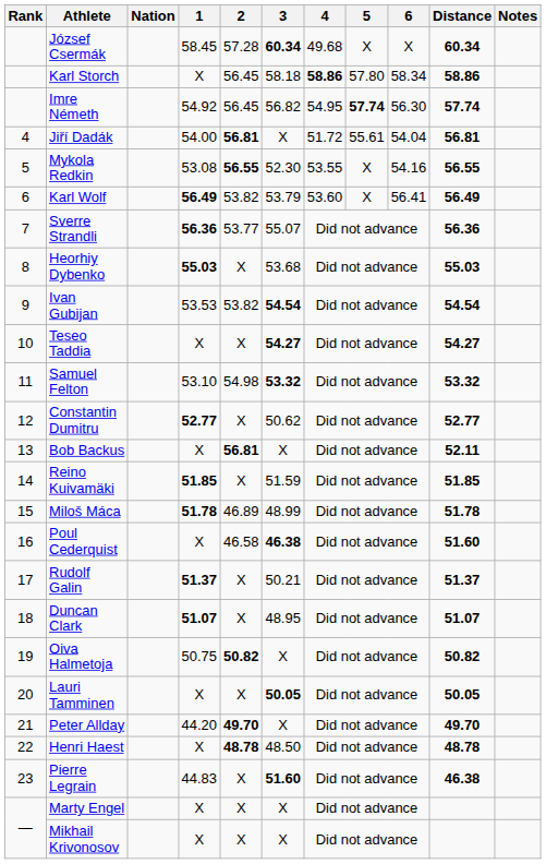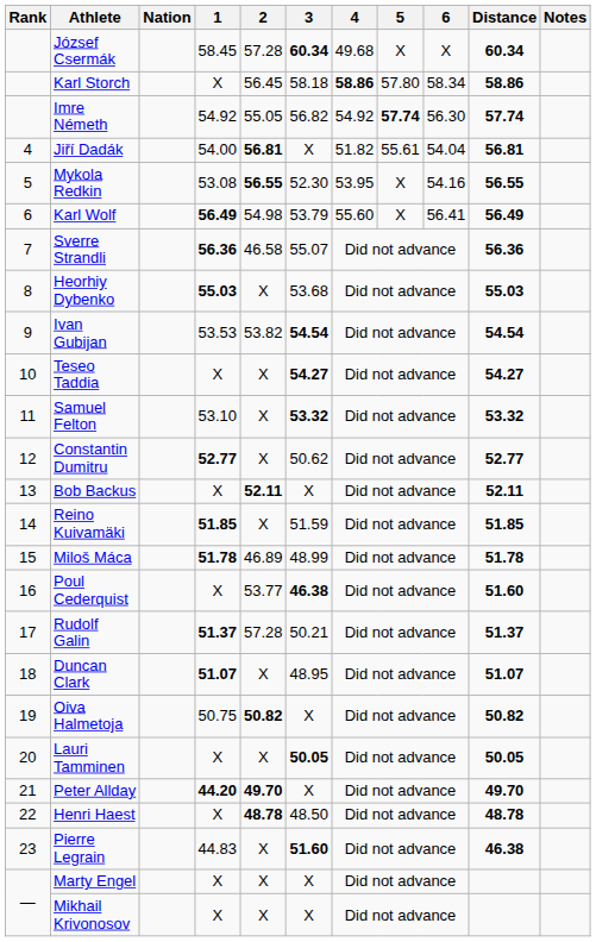 <table class="wikitable sortable" style="text-align:center">
 <tr>
 <th>Rank</th>
 <th>Athlete</th>
 <th>Nation</th>
 <th>1</th>
 <th>2</th>
 <th>3</th>
 <th>4</th>
 <th>5</th>
 <th>6</th>
 <th>Distance</th>
 <th>Notes</th>
 </tr>
 <tr>
 <td></td>
 <td align="left"><a href='#'>József Csermák</a></td>
 <td align="left"></td>
 <td>58.45 </td>
 <td>57.28</td>
 <td><strong>60.34</strong> </td>
 <td>49.68</td>
 <td data-sort-value=1.00>X</td>
 <td data-sort-value=1.00>X</td>
 <td><strong>60.34</strong></td>
 <td></td>
 </tr>
 <tr>
 <td></td>
 <td align="left"><a href='#'>Karl Storch</a></td>
 <td align="left"></td>
 <td data-sort-value=1.00>X</td>
 <td>56.45</td>
 <td>58.18</td>
 <td><strong>58.86</strong></td>
 <td>57.80</td>
 <td>58.34</td>
 <td><strong>58.86</strong></td>
 <td></td>
 </tr>
 <tr>
 <td></td>
 <td align="left"><a href='#'>Imre Németh</a></td>
 <td align=left></td>
 <td>54.92</td>
-<td>56.45</td>
+<td>55.05</td>
 <td>56.82</td>
-<td>54.95</td>
+<td>54.92</td>
 <td><strong>57.74</strong></td>
 <td>56.30</td>
 <td><strong>57.74</strong></td>
 <td></td>
 </tr>
 <tr>
 <td>4</td>
 <td align="left"><a href='#'>Jiří Dadák</a></td>
 <td align=left></td>
 <td>54.00</td>
 <td><strong>56.81</strong></td>
 <td data-sort-value=1.00>X</td>
-<td>51.72</td>
+<td>51.82</td>
 <td>55.61</td>
 <td>54.04</td>
 <td><strong>56.81</strong></td>
 <td></td>
 </tr>
 <tr>
 <td>5</td>
 <td align="left"><a href='#'>Mykola Redkin</a></td>
 <td align=left></td>
 <td>53.08</td>
 <td><strong>56.55</strong></td>
 <td>52.30</td>
-<td>53.55</td>
+<td>53.95</td>
 <td data-sort-value=1.00>X</td>
 <td>54.16</td>
 <td><strong>56.55</strong></td>
 <td></td>
 </tr>
 <tr>
 <td>6</td>
 <td align="left"><a href='#'>Karl Wolf</a></td>
 <td align=left></td>
 <td><strong>56.49</strong></td>
-<td>53.82</td>
+<td>54.98</td>
 <td>53.79</td>
-<td>53.60</td>
+<td>55.60</td>
 <td data-sort-value=1.00>X</td>
 <td>56.41</td>
 <td><strong>56.49</strong></td>
 <td></td>
 </tr>
 <tr>
 <td>7</td>
 <td align="left"><a href='#'>Sverre Strandli</a></td>
 <td align="left"></td>
 <td><strong>56.36</strong></td>
-<td>53.77</td>
+<td>46.58</td>
 <td>55.07</td>
 <td colspan=3 data-sort-value=0.00>Did not advance</td>
 <td><strong>56.36</strong></td>
 <td></td>
 </tr>
 <tr>
 <td>8</td>
 <td align="left"><a href='#'>Heorhiy Dybenko</a></td>
 <td align=left></td>
 <td><strong>55.03</strong></td>
 <td data-sort-value=1.00>X</td>
 <td>53.68</td>
 <td colspan=3 data-sort-value=0.00>Did not advance</td>
 <td><strong>55.03</strong></td>
 <td></td>
 </tr>
 <tr>
 <td>9</td>
 <td align="left"><a href='#'>Ivan Gubijan</a></td>
 <td align=left></td>
 <td>53.53</td>
 <td>53.82</td>
 <td><strong>54.54</strong></td>
 <td colspan=3 data-sort-value=0.00>Did not advance</td>
 <td><strong>54.54</strong></td>
 <td></td>
 </tr>
 <tr>
 <td>10</td>
 <td align="left"><a href='#'>Teseo Taddia</a></td>
 <td align=left></td>
 <td data-sort-value=1.00>X</td>
 <td data-sort-value=1.00>X</td>
 <td><strong>54.27</strong></td>
 <td colspan=3 data-sort-value=0.00>Did not advance</td>
 <td><strong>54.27</strong></td>
 <td></td>
 </tr>
 <tr>
 <td>11</td>
 <td align="left"><a href='#'>Samuel Felton</a></td>
 <td align=left></td>
 <td>53.10</td>
-<td>54.98</td>
+<td data-sort-value=1.00>X</td>
 <td><strong>53.32</strong></td>
 <td colspan=3 data-sort-value=0.00>Did not advance</td>
 <td><strong>53.32</strong></td>
 <td></td>
 </tr>
 <tr>
 <td>12</td>
 <td align="left"><a href='#'>Constantin Dumitru</a></td>
 <td align=left></td>
 <td><strong>52.77</strong></td>
 <td data-sort-value=1.00>X</td>
 <td>50.62</td>
 <td colspan=3 data-sort-value=0.00>Did not advance</td>
 <td><strong>52.77</strong></td>
 <td></td>
 </tr>
 <tr>
 <td>13</td>
 <td align="left"><a href='#'>Bob Backus</a></td>
 <td align=left></td>
 <td data-sort-value=1.00>X</td>
-<td><strong>56.81</strong></td>
+<td><strong>52.11</strong></td>
 <td data-sort-value=1.00>X</td>
 <td colspan=3 data-sort-value=0.00>Did not advance</td>
 <td><strong>52.11</strong></td>
 <td></td>
 </tr>
 <tr>
 <td>14</td>
 <td align="left"><a href='#'>Reino Kuivamäki</a></td>
 <td align=left></td>
 <td><strong>51.85</strong></td>
 <td data-sort-value=1.00>X</td>
 <td>51.59</td>
 <td colspan=3 data-sort-value=0.00>Did not advance</td>
 <td><strong>51.85</strong></td>
 <td></td>
 </tr>
 <tr>
 <td>15</td>
 <td align="left"><a href='#'>Miloš Máca</a></td>
 <td align=left></td>
 <td><strong>51.78</strong></td>
 <td>46.89</td>
 <td>48.99</td>
 <td colspan=3 data-sort-value=0.00>Did not advance</td>
 <td><strong>51.78</strong></td>
 <td></td>
 </tr>
 <tr>
 <td>16</td>
 <td align="left"><a href='#'>Poul Cederquist</a></td>
 <td align=left></td>
 <td data-sort-value=1.00>X</td>
-<td>46.58</td>
+<td>53.77</td>
 <td><strong>46.38</strong></td>
 <td colspan=3 data-sort-value=0.00>Did not advance</td>
 <td><strong>51.60</strong></td>
 <td></td>
 </tr>
 <tr>
 <td>17</td>
 <td align="left"><a href='#'>Rudolf Galin</a></td>
 <td align=left></td>
 <td><strong>51.37</strong></td>
-<td data-sort-value=1.00>X</td>
+<td>57.28</td>
 <td>50.21</td>
 <td colspan=3 data-sort-value=0.00>Did not advance</td>
 <td><strong>51.37</strong></td>
 <td></td>
 </tr>
 <tr>
 <td>18</td>
 <td align="left"><a href='#'>Duncan Clark</a></td>
 <td align=left></td>
 <td><strong>51.07</strong></td>
 <td data-sort-value=1.00>X</td>
 <td>48.95</td>
 <td colspan=3 data-sort-value=0.00>Did not advance</td>
 <td><strong>51.07</strong></td>
 <td></td>
 </tr>
 <tr>
 <td>19</td>
 <td align="left"><a href='#'>Oiva Halmetoja</a></td>
 <td align=left></td>
 <td>50.75</td>
 <td><strong>50.82</strong></td>
 <td data-sort-value=1.00>X</td>
 <td colspan=3 data-sort-value=0.00>Did not advance</td>
 <td><strong>50.82</strong></td>
 <td></td>
 </tr>
 <tr>
 <td>20</td>
 <td align="left"><a href='#'>Lauri Tamminen</a></td>
 <td align=left></td>
 <td data-sort-value=1.00>X</td>
 <td data-sort-value=1.00>X</td>
 <td><strong>50.05</strong></td>
 <td colspan=3 data-sort-value=0.00>Did not advance</td>
 <td><strong>50.05</strong></td>
 <td></td>
 </tr>
 <tr>
 <td>21</td>
 <td align="left"><a href='#'>Peter Allday</a></td>
 <td align=left></td>
-<td>44.20</td>
+<td><strong>44.20</strong></td>
 <td><strong>49.70</strong></td>
 <td data-sort-value=1.00>X</td>
 <td colspan=3 data-sort-value=0.00>Did not advance</td>
 <td><strong>49.70</strong></td>
 <td></td>
 </tr>
 <tr>
 <td>22</td>
 <td align="left"><a href='#'>Henri Haest</a></td>
 <td align=left></td>
 <td data-sort-value=1.00>X</td>
 <td><strong>48.78</strong></td>
 <td>48.50</td>
 <td colspan=3 data-sort-value=0.00>Did not advance</td>
 <td><strong>48.78</strong></td>
 <td></td>
 </tr>
 <tr>
 <td>23</td>
 <td align="left"><a href='#'>Pierre Legrain</a></td>
 <td align=left></td>
 <td>44.83</td>
 <td data-sort-value=1.00>X</td>
 <td><strong>51.60</strong></td>
 <td colspan=3 data-sort-value=0.00>Did not advance</td>
 <td><strong>46.38</strong></td>
 <td></td>
 </tr>
 <tr>
 <td rowspan=2 data-sort-value=24>—</td>
 <td align="left"><a href='#'>Marty Engel</a></td>
 <td align=left></td>
 <td data-sort-value=1.00>X</td>
 <td data-sort-value=1.00>X</td>
 <td data-sort-value=1.00>X</td>
 <td colspan=3 data-sort-value=0.00>Did not advance</td>
 <td data-sort-value=1.00></td>
 <td></td>
 </tr>
 <tr>
 <td align="left"><a href='#'>Mikhail Krivonosov</a></td>
 <td align=left></td>
 <td data-sort-value=1.00>X</td>
 <td data-sort-value=1.00>X</td>
 <td data-sort-value=1.00>X</td>
 <td colspan=3 data-sort-value=0.00>Did not advance</td>
 <td data-sort-value=1.00></td>
 <td></td>
 </tr>
 </table>
